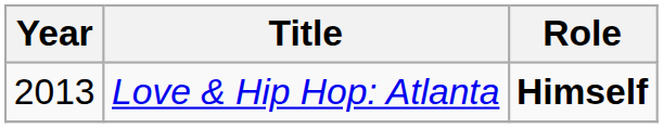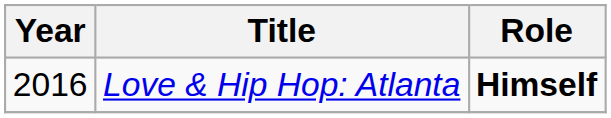 <table class="wikitable sortable">
 <tr>
 <th>Year</th>
 <th>Title</th>
 <th>Role</th>
 </tr>
 <tr>
-<td>2013</td>
+<td>2016</td>
 <td><em><a href='#'>Love & Hip Hop: Atlanta</a></em></td>
 <td><strong>Himself</strong></td>
 </tr>
 <tr>
 </tr>
 </table>
